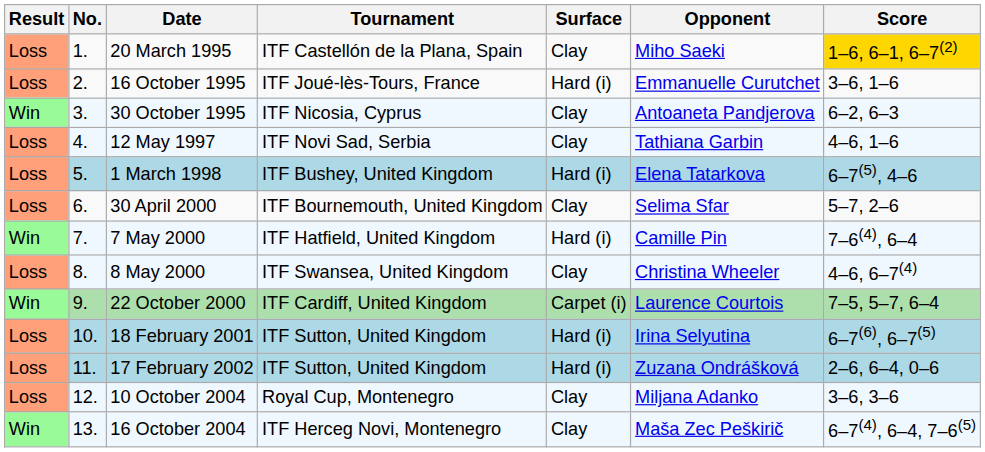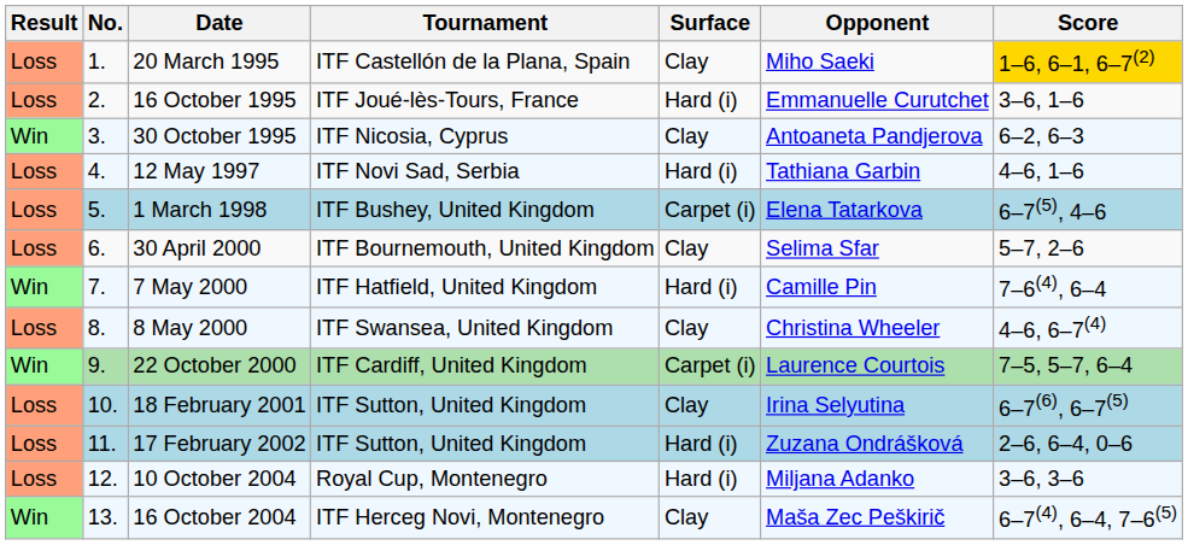 <table class="sortable wikitable" style="font-size:97%;">
 <tr>
 <th>Result</th>
 <th>No.</th>
 <th>Date</th>
 <th>Tournament</th>
 <th>Surface</th>
 <th>Opponent</th>
 <th class="unsortable">Score</th>
 </tr>
 <tr>
 <td style="background:#ffa07a;">Loss</td>
 <td>1.</td>
 <td>20 March 1995</td>
 <td>ITF Castellón de la Plana, Spain</td>
 <td>Clay</td>
 <td> <a href='#'>Miho Saeki</a></td>
 <td style="background: gold;">1–6, 6–1, 6–7<sup>(2)</sup></td>
 </tr>
 <tr>
 <td style="background:#ffa07a;">Loss</td>
 <td>2.</td>
 <td>16 October 1995</td>
 <td>ITF Joué-lès-Tours, France</td>
 <td>Hard (i)</td>
 <td> <a href='#'>Emmanuelle Curutchet</a></td>
 <td>3–6, 1–6</td>
 </tr>
 <tr style="background:#f0f8ff;">
 <td style="background:#98fb98;">Win</td>
 <td>3.</td>
 <td>30 October 1995</td>
 <td>ITF Nicosia, Cyprus</td>
 <td>Clay</td>
 <td> <a href='#'>Antoaneta Pandjerova</a></td>
 <td>6–2, 6–3</td>
 </tr>
 <tr style="background:#f0f8ff;">
 <td style="background:#ffa07a;">Loss</td>
 <td>4.</td>
 <td>12 May 1997</td>
 <td>ITF Novi Sad, Serbia</td>
-<td>Clay</td>
+<td>Hard (i)</td>
 <td> <a href='#'>Tathiana Garbin</a></td>
 <td>4–6, 1–6</td>
 </tr>
 <tr style="background:lightblue;">
 <td style="background:#ffa07a;">Loss</td>
 <td>5.</td>
 <td>1 March 1998</td>
 <td>ITF Bushey, United Kingdom</td>
-<td>Hard (i)</td>
+<td>Carpet (i)</td>
 <td> <a href='#'>Elena Tatarkova</a></td>
 <td>6–7<sup>(5)</sup>, 4–6</td>
 </tr>
 <tr>
 <td style="background:#ffa07a;">Loss</td>
 <td>6.</td>
 <td>30 April 2000</td>
 <td>ITF Bournemouth, United Kingdom</td>
 <td>Clay</td>
 <td> <a href='#'>Selima Sfar</a></td>
 <td>5–7, 2–6</td>
 </tr>
 <tr style="background:#f0f8ff;">
 <td style="background:#98fb98;">Win</td>
 <td>7.</td>
 <td>7 May 2000</td>
 <td>ITF Hatfield, United Kingdom</td>
 <td>Hard (i)</td>
 <td> <a href='#'>Camille Pin</a></td>
 <td>7–6<sup>(4)</sup>, 6–4</td>
 </tr>
 <tr style="background:#f0f8ff;">
 <td style="background:#ffa07a;">Loss</td>
 <td>8.</td>
 <td>8 May 2000</td>
 <td>ITF Swansea, United Kingdom</td>
 <td>Clay</td>
 <td> <a href='#'>Christina Wheeler</a></td>
 <td>4–6, 6–7<sup>(4)</sup></td>
 </tr>
 <tr style="background:#addfad;">
 <td style="background:#98fb98;">Win</td>
 <td>9.</td>
 <td>22 October 2000</td>
 <td>ITF Cardiff, United Kingdom</td>
 <td>Carpet (i)</td>
 <td> <a href='#'>Laurence Courtois</a></td>
 <td>7–5, 5–7, 6–4</td>
 </tr>
 <tr style="background:lightblue;">
 <td style="background:#ffa07a;">Loss</td>
 <td>10.</td>
 <td>18 February 2001</td>
 <td>ITF Sutton, United Kingdom</td>
-<td>Hard (i)</td>
+<td>Clay</td>
 <td> <a href='#'>Irina Selyutina</a></td>
 <td>6–7<sup>(6)</sup>, 6–7<sup>(5)</sup></td>
 </tr>
 <tr style="background:lightblue;">
 <td style="background:#ffa07a;">Loss</td>
 <td>11.</td>
 <td>17 February 2002</td>
 <td>ITF Sutton, United Kingdom</td>
 <td>Hard (i)</td>
 <td> <a href='#'>Zuzana Ondrášková</a></td>
 <td>2–6, 6–4, 0–6</td>
 </tr>
 <tr style="background:#f0f8ff;">
 <td style="background:#ffa07a;">Loss</td>
 <td>12.</td>
 <td>10 October 2004</td>
 <td>Royal Cup, Montenegro</td>
-<td>Clay</td>
+<td>Hard (i)</td>
 <td> <a href='#'>Miljana Adanko</a></td>
 <td>3–6, 3–6</td>
 </tr>
 <tr style="background:#f0f8ff;">
 <td style="background:#98fb98;">Win</td>
 <td>13.</td>
 <td>16 October 2004</td>
 <td>ITF Herceg Novi, Montenegro</td>
 <td>Clay</td>
 <td> <a href='#'>Maša Zec Peškirič</a></td>
 <td>6–7<sup>(4)</sup>, 6–4, 7–6<sup>(5)</sup></td>
 </tr>
 </table>
